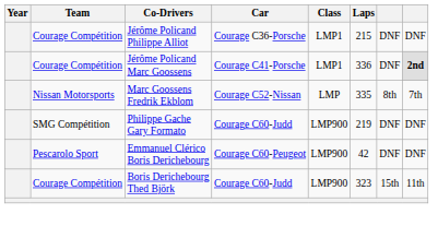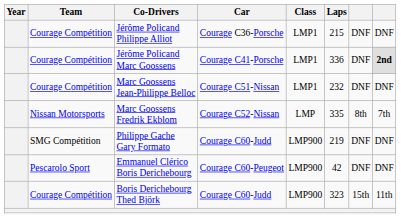 <table class="wikitable" style="text-align:center; font-size:90%">
 <tr>
 <th>Year</th>
 <th>Team</th>
 <th>Co-Drivers</th>
 <th>Car</th>
 <th>Class</th>
 <th>Laps</th>
 <th></th>
 <th></th>
 </tr>
 <tr>
 <th></th>
 <td align="left"> <a href='#'>Courage Compétition</a></td>
 <td align="left"> <a href='#'>Jérôme Policand</a><br> <a href='#'>Philippe Alliot</a></td>
 <td align="left"><a href='#'>Courage</a> C36-<a href='#'>Porsche</a></td>
 <td>LMP1</td>
 <td>215</td>
 <td>DNF</td>
 <td>DNF</td>
 </tr>
 <tr>
 <th></th>
 <td align="left"> <a href='#'>Courage Compétition</a></td>
 <td align="left"> <a href='#'>Jérôme Policand</a><br> <a href='#'>Marc Goossens</a></td>
 <td align="left"><a href='#'>Courage C41</a>-<a href='#'>Porsche</a></td>
 <td>LMP1</td>
 <td>336</td>
 <td>DNF</td>
 <td style="background:#DFDFDF;"><strong>2nd</strong></td>
+</tr>
+<tr>
+<th></th>
+<td align="left"> <a href='#'>Courage Compétition</a></td>
+<td align="left"> <a href='#'>Marc Goossens</a><br> <a href='#'>Jean-Philippe Belloc</a></td>
+<td align="left"><a href='#'>Courage C51</a>-<a href='#'>Nissan</a></td>
+<td>LMP1</td>
+<td>232</td>
+<td>DNF</td>
+<td>DNF</td>
 </tr>
 <tr>
 <th></th>
 <td align="left"> <a href='#'>Nissan Motorsports</a></td>
 <td align="left"> <a href='#'>Marc Goossens</a><br> <a href='#'>Fredrik Ekblom</a></td>
 <td align="left"><a href='#'>Courage C52</a>-<a href='#'>Nissan</a></td>
 <td>LMP</td>
 <td>335</td>
 <td>8th</td>
 <td>7th</td>
 </tr>
 <tr>
 <th></th>
 <td align="left"> SMG Compétition</td>
 <td align="left"> <a href='#'>Philippe Gache</a><br> <a href='#'>Gary Formato</a></td>
 <td align="left"><a href='#'>Courage C60</a>-<a href='#'>Judd</a></td>
 <td>LMP900</td>
 <td>219</td>
 <td>DNF</td>
 <td>DNF</td>
 </tr>
 <tr>
 <th></th>
 <td align="left"> <a href='#'>Pescarolo Sport</a></td>
 <td align="left"> <a href='#'>Emmanuel Clérico</a><br> <a href='#'>Boris Derichebourg</a></td>
 <td align="left"><a href='#'>Courage C60</a>-<a href='#'>Peugeot</a></td>
 <td>LMP900</td>
 <td>42</td>
 <td>DNF</td>
 <td>DNF</td>
 </tr>
 <tr>
 <th></th>
 <td align="left"> <a href='#'>Courage Compétition</a></td>
 <td align="left"> <a href='#'>Boris Derichebourg</a><br> <a href='#'>Thed Björk</a></td>
 <td align="left"><a href='#'>Courage C60</a>-<a href='#'>Judd</a></td>
 <td>LMP900</td>
 <td>323</td>
 <td>15th</td>
 <td>11th</td>
 </tr>
 <tr>
 <th colspan="8"></th>
 </tr>
 </table>
